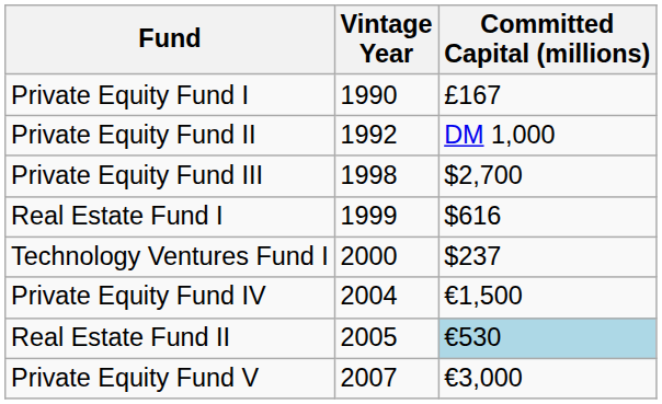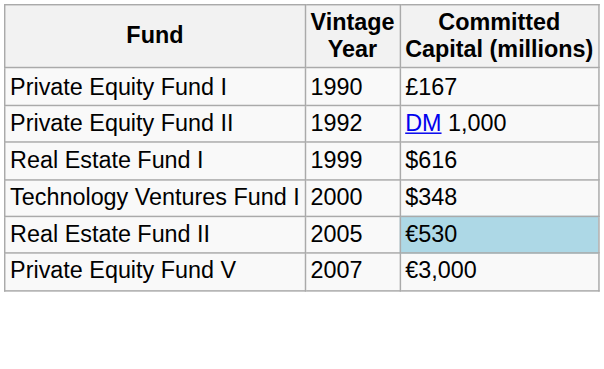 <table class="wikitable">
 <tr>
 <th>Fund</th>
 <th>Vintage<br>Year</th>
 <th>Committed<br>Capital (millions)</th>
 </tr>
 <tr>
 <td>Private Equity Fund I</td>
 <td>1990</td>
 <td>£167</td>
 </tr>
 <tr>
 <td>Private Equity Fund II</td>
 <td>1992</td>
 <td><a href='#'>DM</a> 1,000</td>
 </tr>
 <tr>
-<td>Private Equity Fund III</td>
-<td>1998</td>
-<td>$2,700</td>
-</tr>
-<tr>
 <td>Real Estate Fund I</td>
 <td>1999</td>
 <td>$616</td>
 </tr>
 <tr>
 <td>Technology Ventures Fund I</td>
 <td>2000</td>
-<td>$237</td>
-</tr>
-<tr>
-<td>Private Equity Fund IV</td>
-<td>2004</td>
-<td>€1,500</td>
+<td>$348</td>
 </tr>
 <tr>
 <td>Real Estate Fund II</td>
 <td>2005</td>
 <td style="background: lightblue;">€530</td>
 </tr>
 <tr>
 <td>Private Equity Fund V</td>
 <td>2007</td>
 <td>€3,000</td>
 </tr>
 </table>
